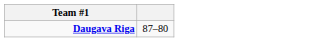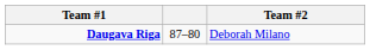 <table class=wikitable style="text-align:center">
 <tr>
 <th width=200>Team #1</th>
 <th width=50></th>
+<th width=200>Team #2</th>
 </tr>
 <tr>
 <td align=right><strong><a href='#'>Daugava Riga</a></strong> </td>
 <td>87–80</td>
+<td align=left> <a href='#'>Deborah Milano</a></td>
 </tr>
 </table>
